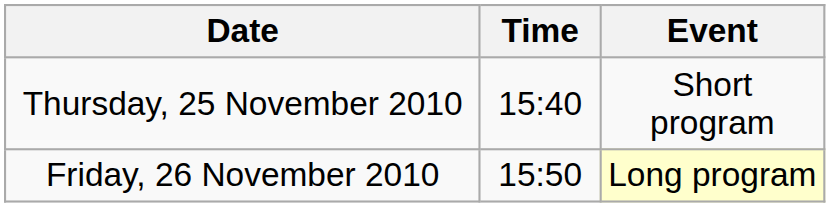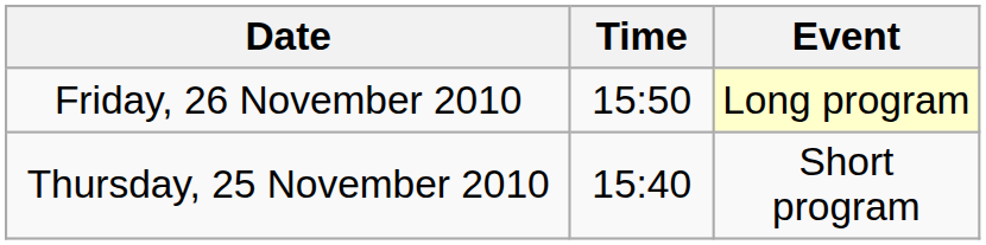 <table class = "wikitable" style="text-align:center;">
 <tr>
 <th width=220>Date</th>
 <th width=50>Time</th>
 <th width=100>Event</th>
 </tr>
 <tr>
+<td>Friday, 26 November 2010</td>
+<td>15:50</td>
+<td bgcolor=ffffcc>Long program</td>
+</tr>
+<tr>
 <td>Thursday, 25 November 2010</td>
 <td>15:40</td>
 <td>Short program</td>
 </tr>
-<tr>
-<td>Friday, 26 November 2010</td>
-<td>15:50</td>
-<td bgcolor=ffffcc>Long program</td>
-</tr>
 </table>
